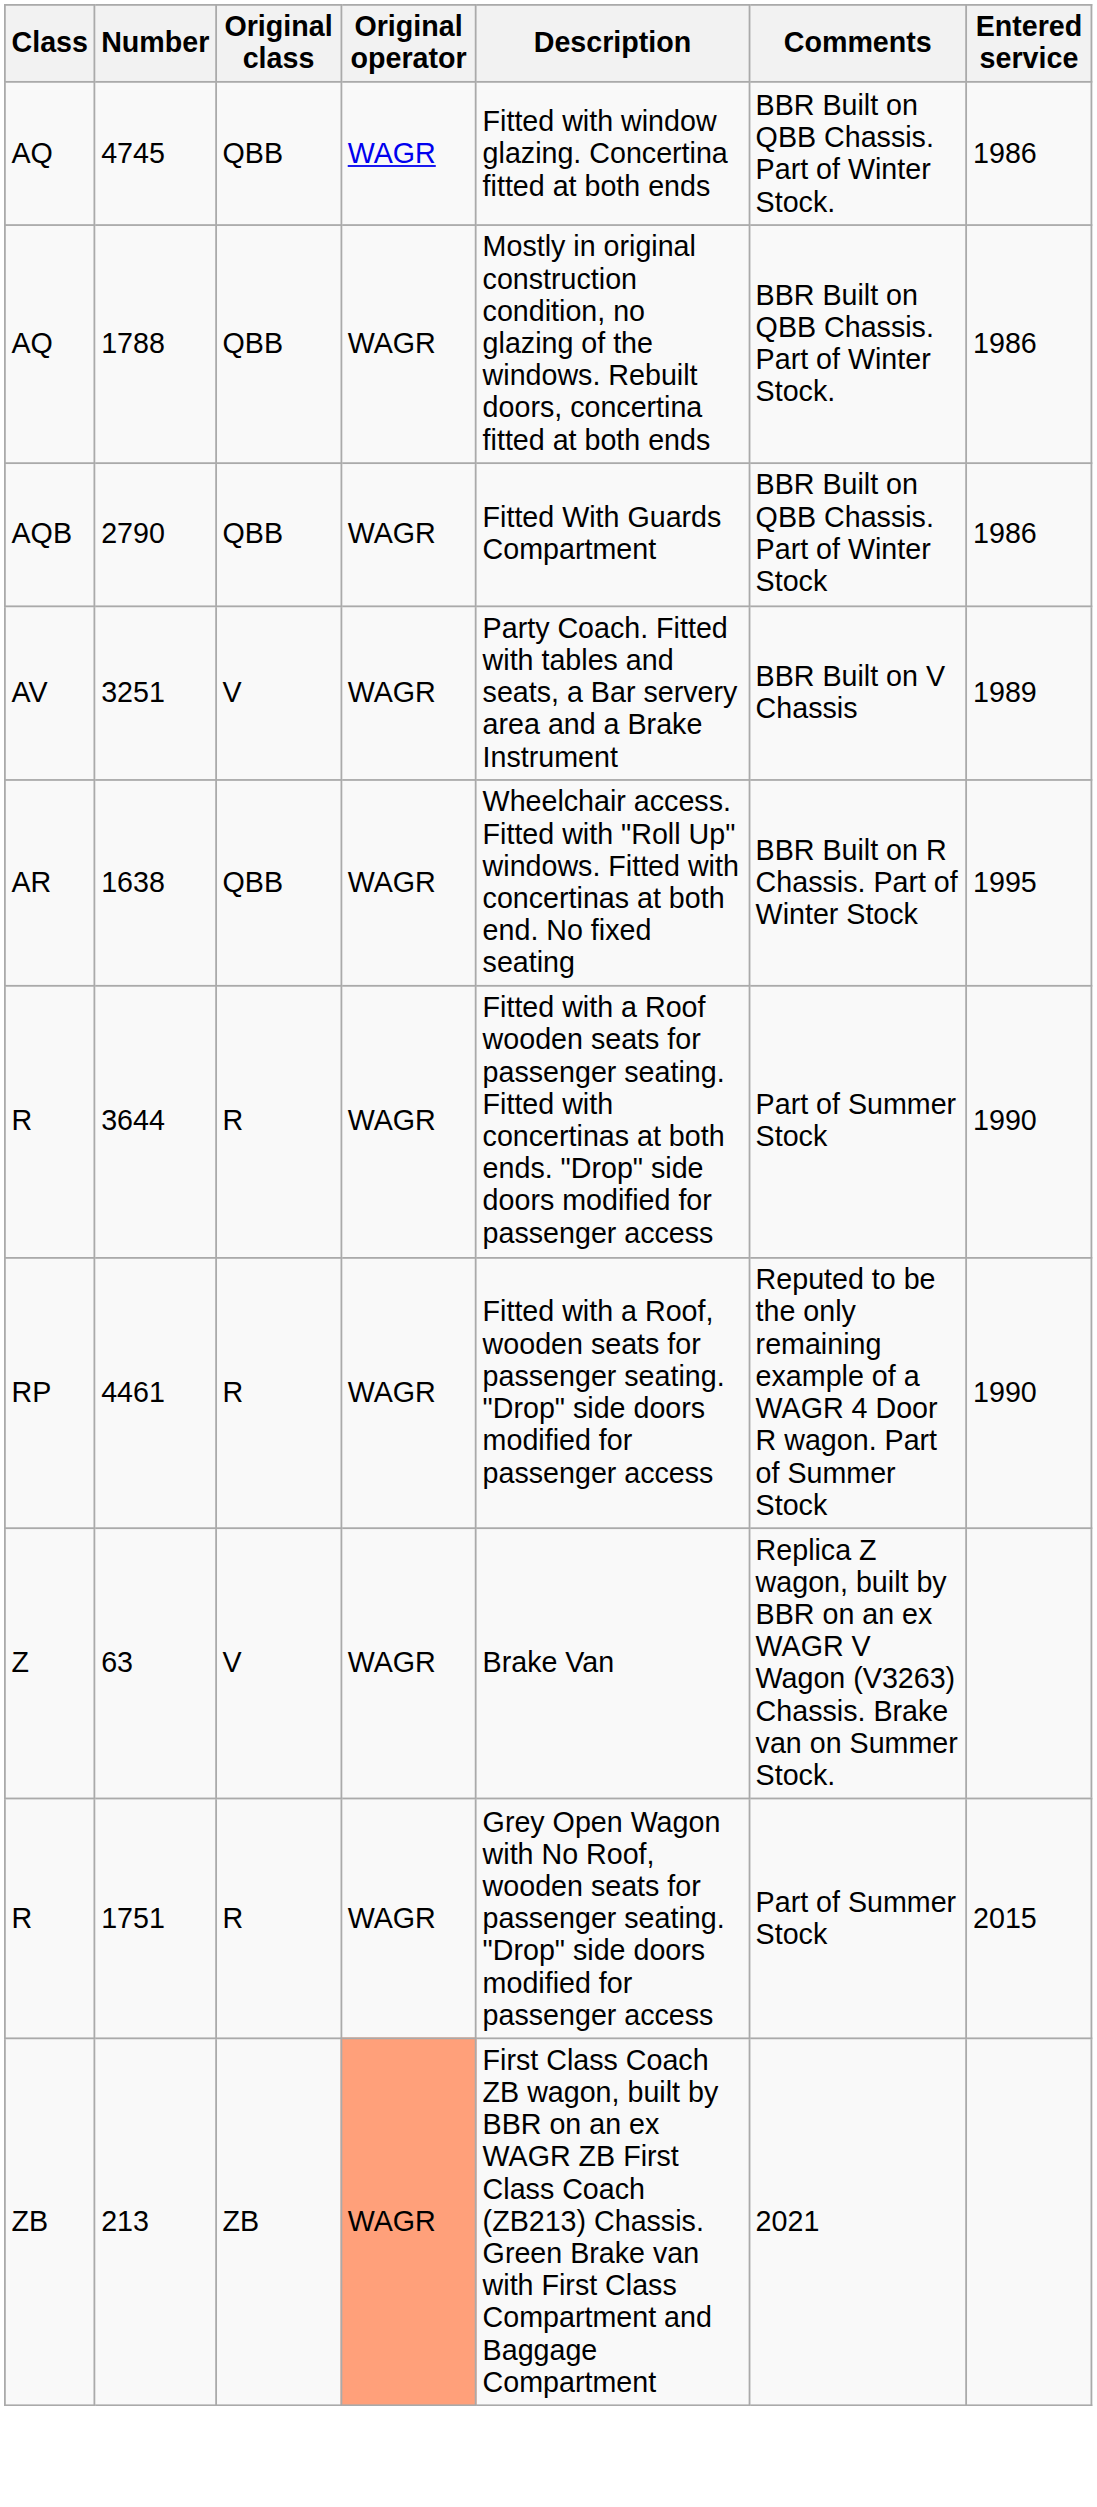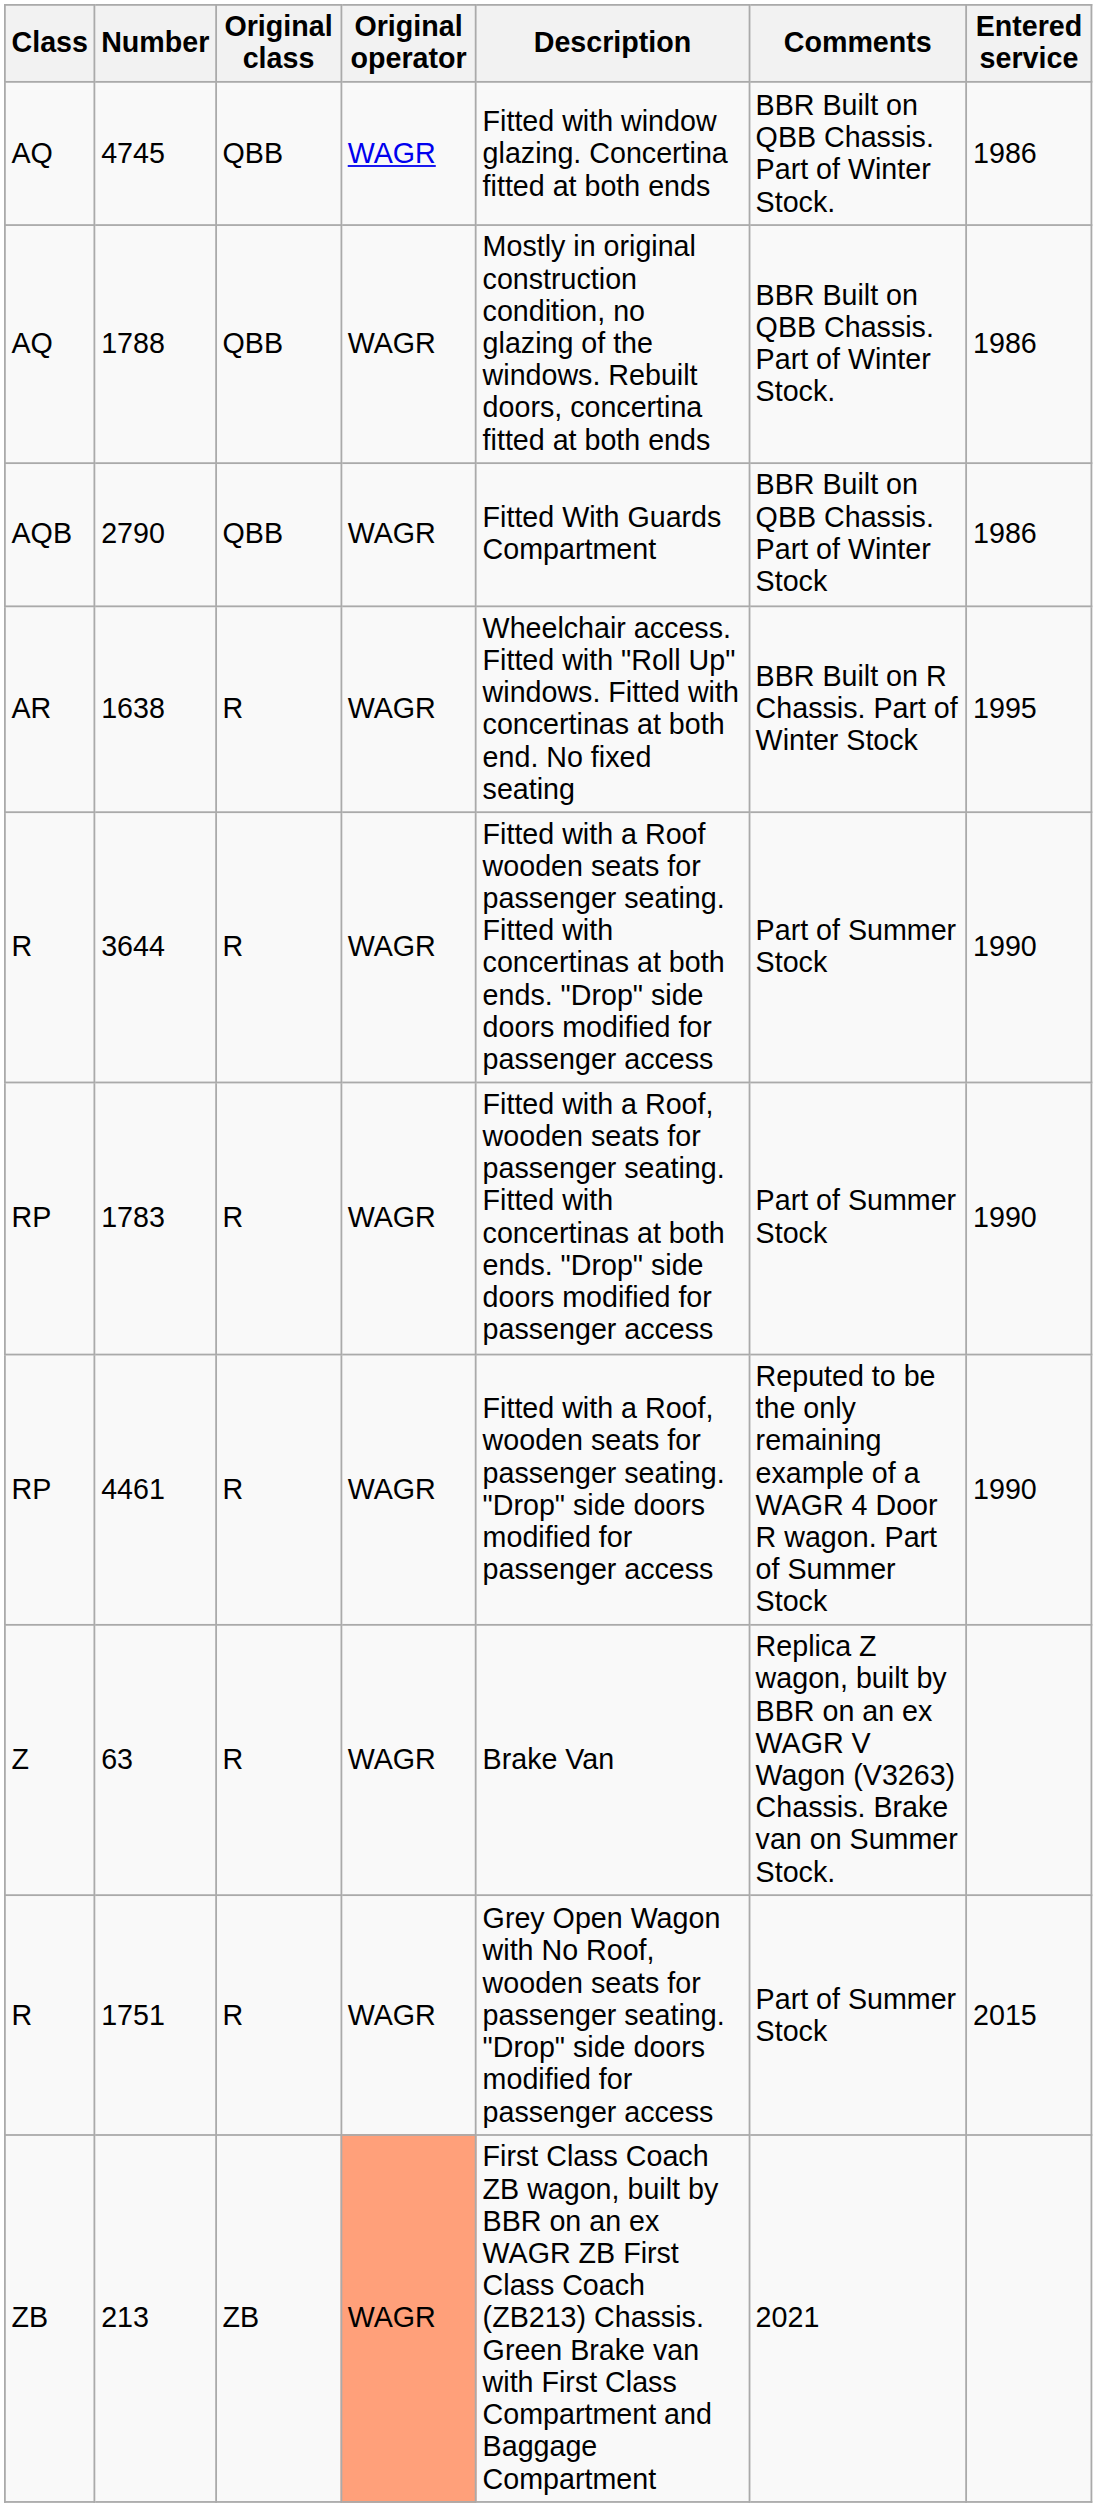 <table class="wikitable">
 <tr>
 <th>Class</th>
 <th>Number</th>
 <th>Original class</th>
 <th>Original operator</th>
 <th>Description</th>
 <th>Comments</th>
 <th>Entered service</th>
 </tr>
 <tr>
 <td>AQ</td>
 <td>4745</td>
 <td>QBB</td>
 <td><a href='#'>WAGR</a></td>
 <td>Fitted with window glazing. Concertina fitted at both ends</td>
 <td>BBR Built on QBB Chassis. Part of Winter Stock.</td>
 <td>1986</td>
 </tr>
 <tr>
 <td>AQ</td>
 <td>1788</td>
 <td>QBB</td>
 <td>WAGR</td>
 <td>Mostly in original construction condition, no glazing of the windows. Rebuilt doors, concertina fitted at both ends</td>
 <td>BBR Built on QBB Chassis. Part of Winter Stock.</td>
 <td>1986</td>
 </tr>
 <tr>
 <td>AQB</td>
 <td>2790</td>
 <td>QBB</td>
 <td>WAGR</td>
 <td>Fitted With Guards Compartment</td>
 <td>BBR Built on QBB Chassis. Part of Winter Stock</td>
 <td>1986</td>
 </tr>
 <tr>
-<td>AV</td>
-<td>3251</td>
-<td>V</td>
-<td>WAGR</td>
-<td>Party Coach. Fitted with tables and seats, a Bar servery area and a Brake Instrument</td>
-<td>BBR Built on V Chassis</td>
-<td>1989</td>
-</tr>
-<tr>
 <td>AR</td>
 <td>1638</td>
-<td>QBB</td>
+<td>R</td>
 <td>WAGR</td>
 <td>Wheelchair access. Fitted with "Roll Up" windows. Fitted with concertinas at both end. No fixed seating</td>
 <td>BBR Built on R Chassis. Part of Winter Stock</td>
 <td>1995</td>
 </tr>
 <tr>
 <td>R</td>
 <td>3644</td>
 <td>R</td>
 <td>WAGR</td>
 <td>Fitted with a Roof wooden seats for passenger seating. Fitted with concertinas at both ends. "Drop" side doors modified for passenger access</td>
 <td>Part of Summer Stock</td>
 <td>1990</td>
 </tr>
 <tr>
 <td>RP</td>
+<td>1783</td>
+<td>R</td>
+<td>WAGR</td>
+<td>Fitted with a Roof, wooden seats for passenger seating. Fitted with concertinas at both ends. "Drop" side doors modified for passenger access</td>
+<td>Part of Summer Stock</td>
+<td>1990</td>
+</tr>
+<tr>
+<td>RP</td>
 <td>4461</td>
 <td>R</td>
 <td>WAGR</td>
 <td>Fitted with a Roof, wooden seats for passenger seating. "Drop" side doors modified for passenger access</td>
 <td>Reputed to be the only remaining example of a WAGR 4 Door R wagon. Part of Summer Stock</td>
 <td>1990</td>
 </tr>
 <tr>
 <td>Z</td>
 <td>63</td>
-<td>V</td>
+<td>R</td>
 <td>WAGR</td>
 <td>Brake Van</td>
 <td>Replica Z wagon, built by BBR on an ex WAGR V Wagon (V3263) Chassis. Brake van on Summer Stock.</td>
 </tr>
 <tr>
 <td>R</td>
 <td>1751</td>
 <td>R</td>
 <td>WAGR</td>
 <td>Grey Open Wagon with No Roof, wooden seats for passenger seating. "Drop" side doors modified for passenger access</td>
 <td>Part of Summer Stock</td>
 <td>2015</td>
 </tr>
 <tr>
 <td>ZB</td>
 <td>213</td>
 <td>ZB</td>
 <td style="background: lightsalmon;">WAGR</td>
 <td>First Class Coach<br>ZB wagon, built by BBR on an ex WAGR ZB First Class Coach (ZB213) Chassis. Green Brake van with First Class Compartment and Baggage Compartment</td>
 <td>2021</td>
 </tr>
 </table>
